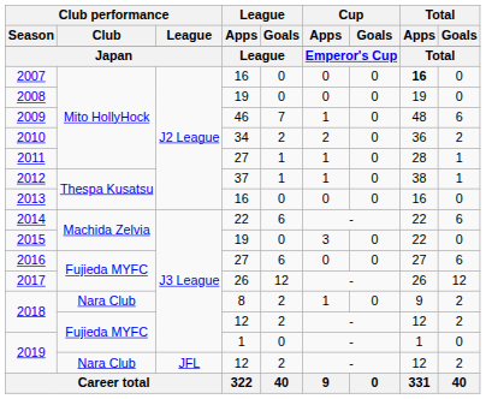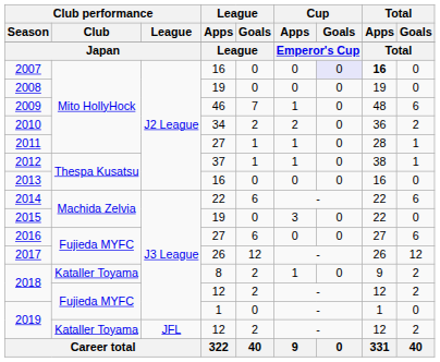 <table class="wikitable" style="text-align:center">
 <tr>
 <th colspan=3>Club performance</th>
 <th colspan=2>League</th>
 <th colspan=2>Cup</th>
 <th colspan=2>Total</th>
 </tr>
 <tr>
 <th>Season</th>
 <th>Club</th>
 <th>League</th>
 <th>Apps</th>
 <th>Goals</th>
 <th>Apps</th>
 <th>Goals</th>
 <th>Apps</th>
 <th>Goals</th>
 </tr>
 <tr>
 </tr>
 <tr>
 <th colspan=3>Japan</th>
 <th colspan=2>League</th>
 <th colspan=2><a href='#'>Emperor's Cup</a></th>
 <th colspan=2>Total</th>
 </tr>
 <tr>
 <td><a href='#'>2007</a></td>
 <td rowspan="5"><a href='#'>Mito HollyHock</a></td>
 <td rowspan="7"><a href='#'>J2 League</a></td>
 <td>16</td>
 <td>0</td>
 <td>0</td>
-<td>0</td>
+<td style="background: lavender;">0</td>
 <td><strong>16</strong></td>
 <td>0</td>
 </tr>
 <tr>
 <td><a href='#'>2008</a></td>
 <td>19</td>
 <td>0</td>
 <td>0</td>
 <td>0</td>
 <td>19</td>
 <td>0</td>
 </tr>
 <tr>
 <td><a href='#'>2009</a></td>
 <td>46</td>
 <td>7</td>
 <td>1</td>
 <td>0</td>
 <td>48</td>
 <td>6</td>
 </tr>
 <tr>
 <td><a href='#'>2010</a></td>
 <td>34</td>
 <td>2</td>
 <td>2</td>
 <td>0</td>
 <td>36</td>
 <td>2</td>
 </tr>
 <tr>
 <td><a href='#'>2011</a></td>
 <td>27</td>
 <td>1</td>
 <td>1</td>
 <td>0</td>
 <td>28</td>
 <td>1</td>
 </tr>
 <tr>
 <td><a href='#'>2012</a></td>
 <td rowspan="2"><a href='#'>Thespa Kusatsu</a></td>
 <td>37</td>
 <td>1</td>
 <td>1</td>
 <td>0</td>
 <td>38</td>
 <td>1</td>
 </tr>
 <tr>
 <td><a href='#'>2013</a></td>
 <td>16</td>
 <td>0</td>
 <td>0</td>
 <td>0</td>
 <td>16</td>
 <td>0</td>
 </tr>
 <tr>
 <td><a href='#'>2014</a></td>
 <td rowspan="2"><a href='#'>Machida Zelvia</a></td>
 <td rowspan="7"><a href='#'>J3 League</a></td>
 <td>22</td>
 <td>6</td>
 <td colspan="2">-</td>
 <td>22</td>
 <td>6</td>
 </tr>
 <tr>
 <td><a href='#'>2015</a></td>
 <td>19</td>
 <td>0</td>
 <td>3</td>
 <td>0</td>
 <td>22</td>
 <td>0</td>
 </tr>
 <tr>
 <td><a href='#'>2016</a></td>
 <td rowspan="2"><a href='#'>Fujieda MYFC</a></td>
 <td>27</td>
 <td>6</td>
 <td>0</td>
 <td>0</td>
 <td>27</td>
 <td>6</td>
 </tr>
 <tr>
 <td><a href='#'>2017</a></td>
 <td>26</td>
 <td>12</td>
 <td colspan="2">-</td>
 <td>26</td>
 <td>12</td>
 </tr>
 <tr>
 <td rowspan="2"><a href='#'>2018</a></td>
-<td><a href='#'>Nara Club</a></td>
+<td><a href='#'>Kataller Toyama</a></td>
 <td>8</td>
 <td>2</td>
 <td>1</td>
 <td>0</td>
 <td>9</td>
 <td>2</td>
 </tr>
 <tr>
 <td rowspan="2"><a href='#'>Fujieda MYFC</a></td>
 <td>12</td>
 <td>2</td>
 <td colspan="2">-</td>
 <td>12</td>
 <td>2</td>
 </tr>
 <tr>
 <td rowspan="2"><a href='#'>2019</a></td>
 <td>1</td>
 <td>0</td>
 <td colspan="2">-</td>
 <td>1</td>
 <td>0</td>
 </tr>
 <tr>
-<td><a href='#'>Nara Club</a></td>
+<td><a href='#'>Kataller Toyama</a></td>
 <td><a href='#'>JFL</a></td>
 <td>12</td>
 <td>2</td>
 <td colspan="2">-</td>
 <td>12</td>
 <td>2</td>
 </tr>
 <tr>
 <th colspan=3>Career total</th>
 <th>322</th>
 <th>40</th>
 <th>9</th>
 <th>0</th>
 <th>331</th>
 <th>40</th>
 </tr>
 </table>
